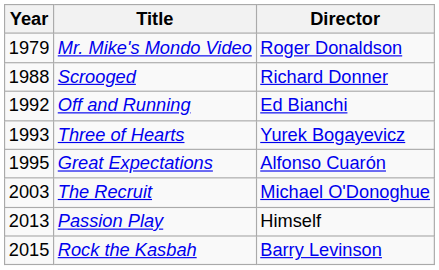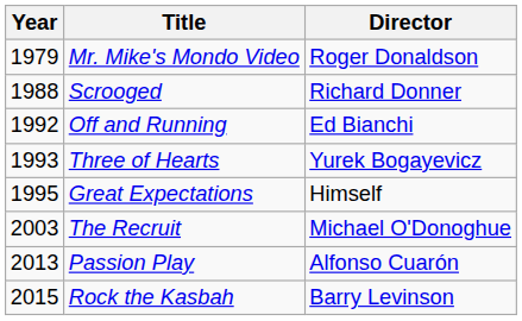 <table class="wikitable">
 <tr>
 <th>Year</th>
 <th>Title</th>
 <th>Director</th>
 </tr>
 <tr>
 <td>1979</td>
 <td><em><a href='#'>Mr. Mike's Mondo Video</a></em></td>
 <td><a href='#'>Roger Donaldson</a></td>
 </tr>
 <tr>
 <td>1988</td>
 <td><em><a href='#'>Scrooged</a></em></td>
 <td><a href='#'>Richard Donner</a></td>
 </tr>
 <tr>
 <td>1992</td>
 <td><em><a href='#'>Off and Running</a></em></td>
 <td><a href='#'>Ed Bianchi</a></td>
 </tr>
 <tr>
 <td>1993</td>
 <td><em><a href='#'>Three of Hearts</a></em></td>
 <td><a href='#'>Yurek Bogayevicz</a></td>
 </tr>
 <tr>
 <td>1995</td>
 <td><em><a href='#'>Great Expectations</a></em></td>
-<td><a href='#'>Alfonso Cuarón</a></td>
+<td>Himself</td>
 </tr>
 <tr>
 <td>2003</td>
 <td><em><a href='#'>The Recruit</a></em></td>
 <td><a href='#'>Michael O'Donoghue</a></td>
 </tr>
 <tr>
 <td>2013</td>
 <td><em><a href='#'>Passion Play</a></em></td>
-<td>Himself</td>
+<td><a href='#'>Alfonso Cuarón</a></td>
 </tr>
 <tr>
 <td>2015</td>
 <td><em><a href='#'>Rock the Kasbah</a></em></td>
 <td><a href='#'>Barry Levinson</a></td>
 </tr>
 </table>
